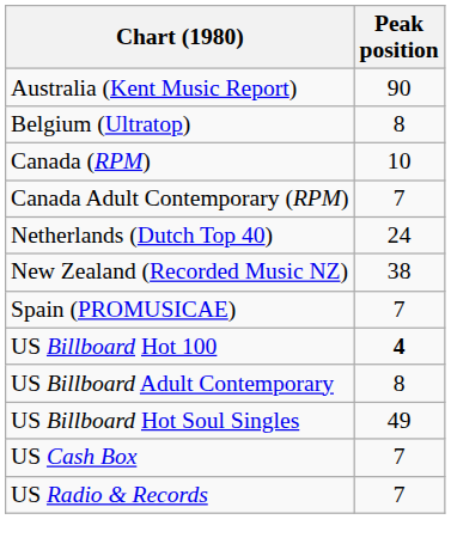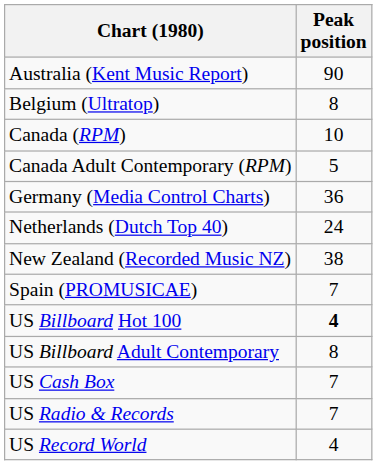 <table class="wikitable sortable">
 <tr>
 <th>Chart (1980)</th>
 <th>Peak<br>position</th>
 </tr>
 <tr>
 <td>Australia (<a href='#'>Kent Music Report</a>)</td>
 <td align=center>90</td>
 </tr>
 <tr>
 <td>Belgium (<a href='#'>Ultratop</a>)</td>
 <td align=center>8</td>
 </tr>
 <tr>
 <td>Canada (<em><a href='#'>RPM</a></em>)</td>
 <td align=center>10</td>
 </tr>
 <tr>
 <td>Canada Adult Contemporary (<em>RPM</em>)</td>
-<td align=center>7</td>
+<td align=center>5</td>
+</tr>
+<tr>
+<td>Germany (<a href='#'>Media Control Charts</a>)</td>
+<td align=center>36</td>
 </tr>
 <tr>
 <td>Netherlands (<a href='#'>Dutch Top 40</a>)</td>
 <td align=center>24</td>
 </tr>
 <tr>
 <td>New Zealand (<a href='#'>Recorded Music NZ</a>)</td>
 <td align=center>38</td>
 </tr>
 <tr>
 <td>Spain (<a href='#'>PROMUSICAE</a>)</td>
 <td align=center>7</td>
 </tr>
 <tr>
 <td>US <em><a href='#'>Billboard</a></em> <a href='#'>Hot 100</a></td>
 <td align=center><strong>4</strong></td>
 </tr>
 <tr>
 <td>US <em>Billboard</em> <a href='#'>Adult Contemporary</a></td>
 <td align=center>8</td>
 </tr>
 <tr>
-<td>US <em>Billboard</em> <a href='#'>Hot Soul Singles</a></td>
-<td align=center>49</td>
-</tr>
-<tr>
 <td>US <em><a href='#'>Cash Box</a></em></td>
 <td align=center>7</td>
 </tr>
 <tr>
 <td>US <em><a href='#'>Radio & Records</a></em></td>
 <td align=center>7</td>
 </tr>
+<tr>
+<td>US <em><a href='#'>Record World</a></em></td>
+<td align=center>4</td>
+</tr>
 </table>
